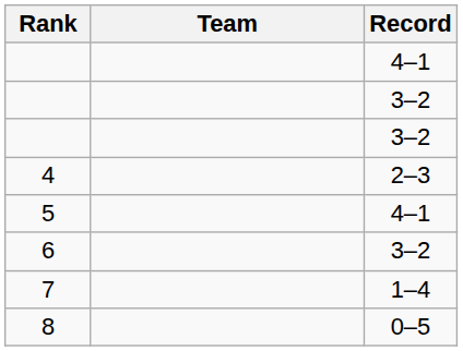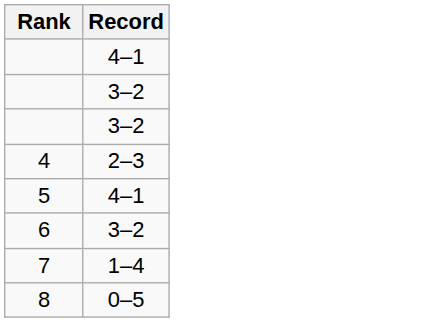 <table class="wikitable" style="text-align: center">
 <tr>
 <th width=50>Rank</th>
-<th width=175>Team</th>
 <th width=50>Record</th>
 </tr>
 <tr>
 <td></td>
-<td align=left></td>
 <td>4–1</td>
 </tr>
 <tr>
 <td></td>
-<td align=left></td>
 <td>3–2</td>
 </tr>
 <tr>
 <td></td>
-<td align=left></td>
 <td>3–2</td>
 </tr>
 <tr>
 <td>4</td>
-<td align=left></td>
 <td>2–3</td>
 </tr>
 <tr>
 <td>5</td>
-<td align=left></td>
 <td>4–1</td>
 </tr>
 <tr>
 <td>6</td>
-<td align=left></td>
 <td>3–2</td>
 </tr>
 <tr>
 <td>7</td>
-<td align=left></td>
 <td>1–4</td>
 </tr>
 <tr>
 <td>8</td>
-<td align=left></td>
 <td>0–5</td>
 </tr>
 </table>
